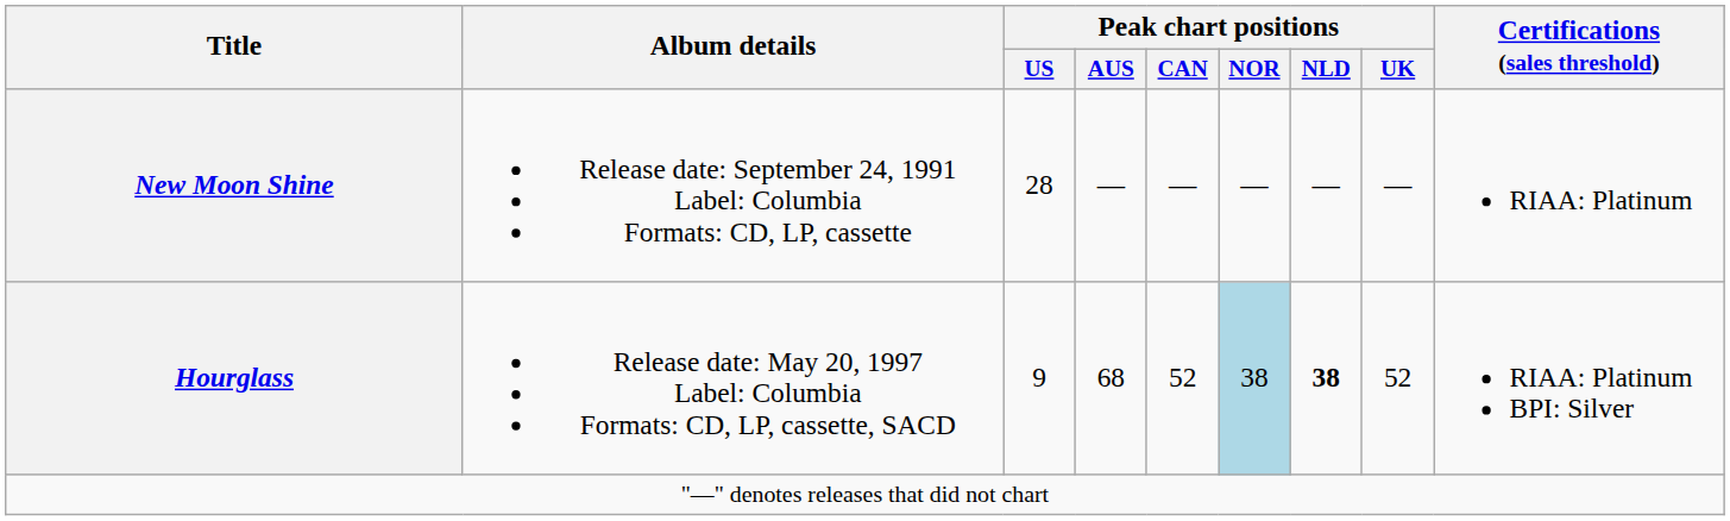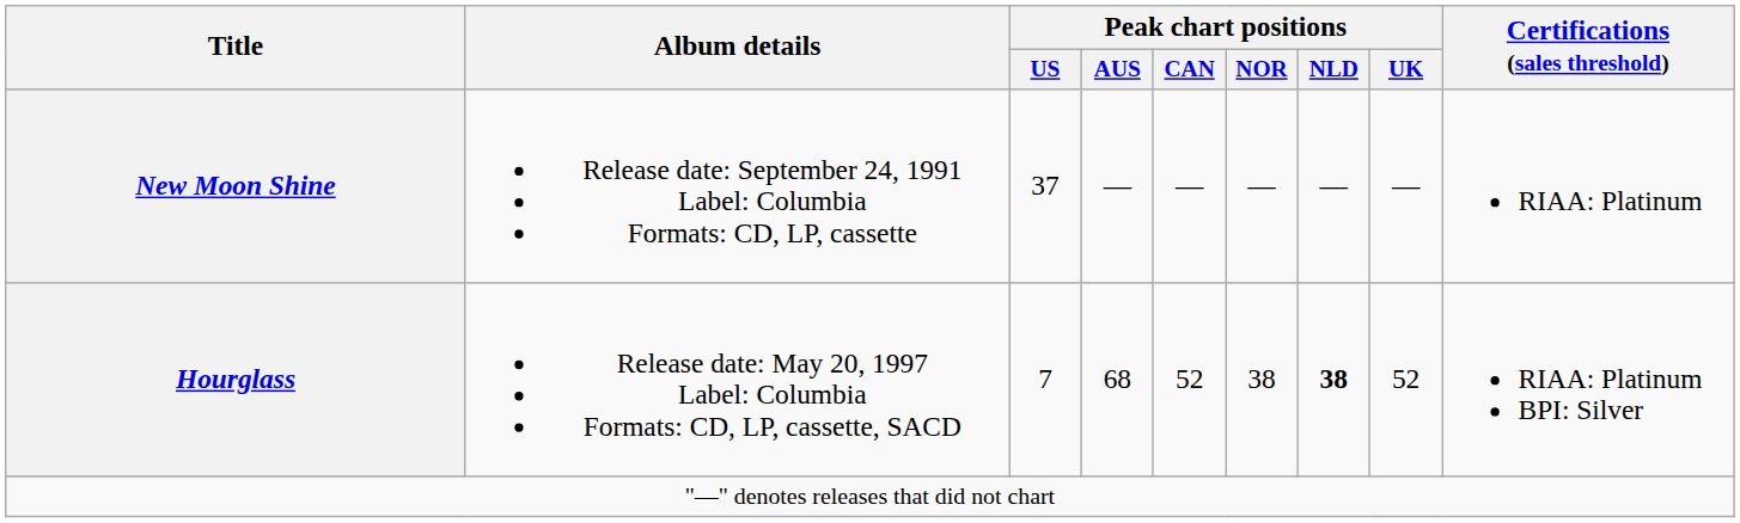 <table class="wikitable plainrowheaders" style="text-align:center;">
 <tr>
 <th rowspan="2" style="width:16em;">Title</th>
 <th rowspan="2" style="width:19em;">Album details</th>
 <th colspan="6">Peak chart positions</th>
 <th rowspan="2" style="width:10em;"><a href='#'>Certifications</a><br><small>(<a href='#'>sales threshold</a>)</small></th>
 </tr>
 <tr style="font-size:smaller;">
 <th width="35"><a href='#'>US</a><br></th>
 <th width="35"><a href='#'>AUS</a><br></th>
 <th width="35"><a href='#'>CAN</a><br></th>
 <th width="35"><a href='#'>NOR</a><br></th>
 <th width="35"><a href='#'>NLD</a><br></th>
 <th width="35"><a href='#'>UK</a><br></th>
 </tr>
 <tr>
 <th scope="row"><em><a href='#'>New Moon Shine</a></em></th>
 <td><br><ul><li>Release date: September 24, 1991</li><li>Label: Columbia</li><li>Formats: CD, LP, cassette</li></ul></td>
-<td>28</td>
+<td>37</td>
 <td>—</td>
 <td>—</td>
 <td>—</td>
 <td>—</td>
 <td>—</td>
 <td align="left"><br><ul><li>RIAA: Platinum</li></ul></td>
 </tr>
 <tr>
 <th scope="row"><em><a href='#'>Hourglass</a></em></th>
 <td><br><ul><li>Release date: May 20, 1997</li><li>Label: Columbia</li><li>Formats: CD, LP, cassette, SACD</li></ul></td>
-<td>9</td>
+<td>7</td>
 <td>68</td>
 <td>52</td>
-<td style="background: lightblue;">38</td>
+<td>38</td>
 <td><strong>38</strong></td>
 <td>52</td>
 <td align="left"><br><ul><li>RIAA: Platinum</li><li>BPI: Silver</li></ul></td>
 </tr>
 <tr>
 <td colspan="10" style="font-size:85%">"—" denotes releases that did not chart</td>
 </tr>
 </table>
